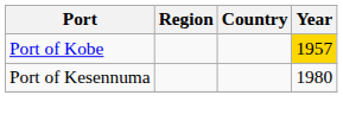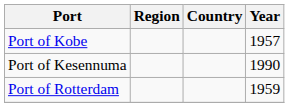 <table class="wikitable">
 <tr>
 <th>Port</th>
 <th>Region</th>
 <th>Country</th>
 <th>Year</th>
 </tr>
 <tr>
 <td><a href='#'>Port of Kobe</a></td>
 <td></td>
 <td></td>
-<td style="background: gold;">1957</td>
+<td>1957</td>
 </tr>
 <tr>
 <td>Port of Kesennuma</td>
 <td></td>
 <td></td>
-<td>1980</td>
+<td>1990</td>
+</tr>
+<tr>
+<td><a href='#'>Port of Rotterdam</a></td>
+<td></td>
+<td></td>
+<td>1959</td>
 </tr>
 <tr>
 </tr>
 </table>
